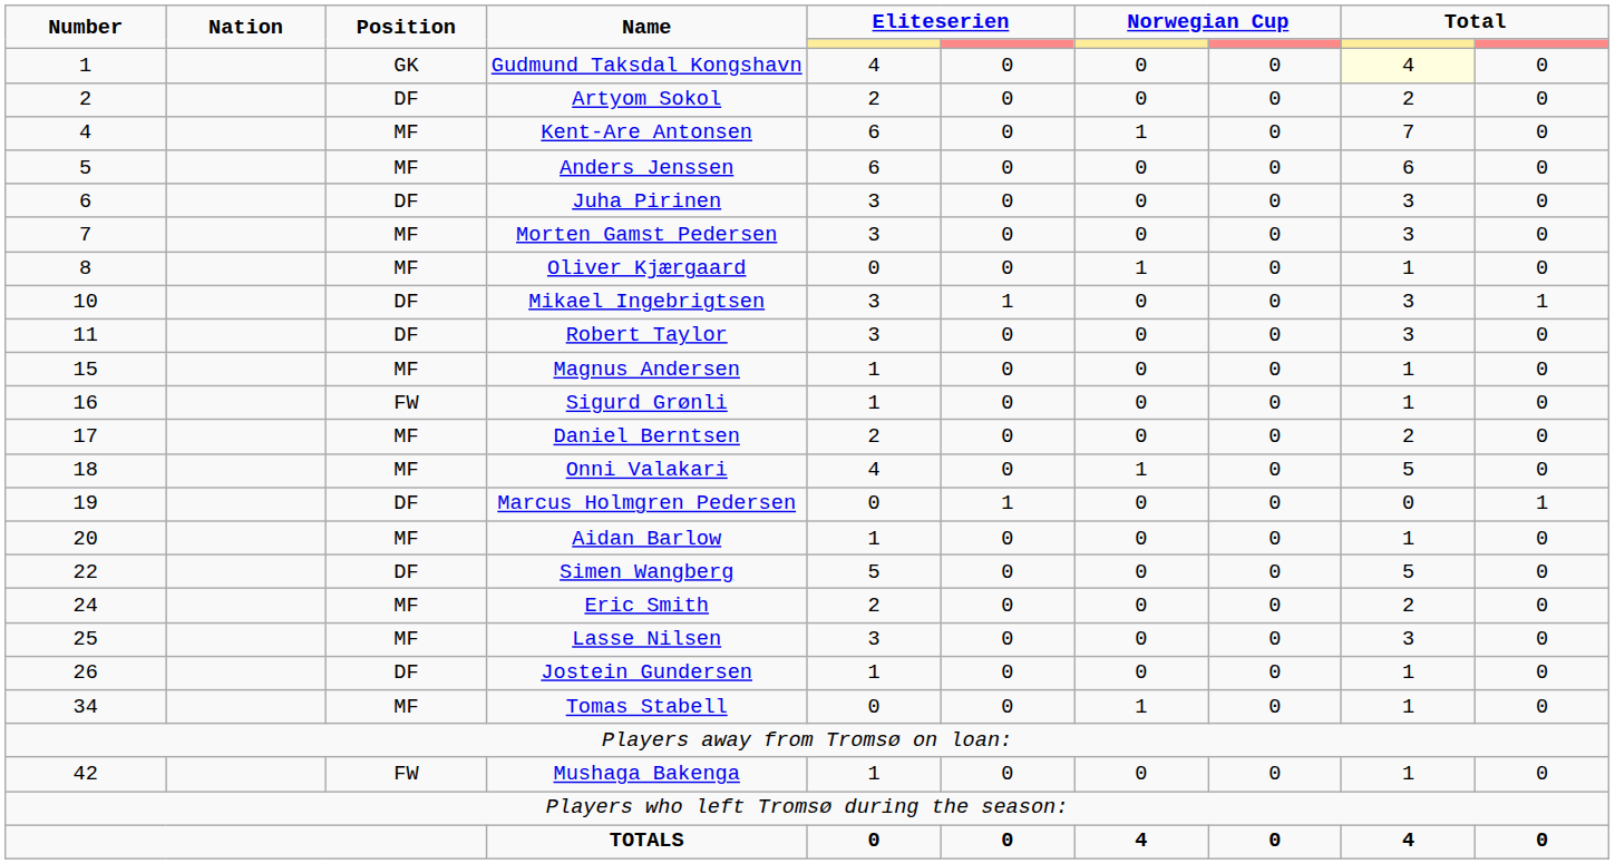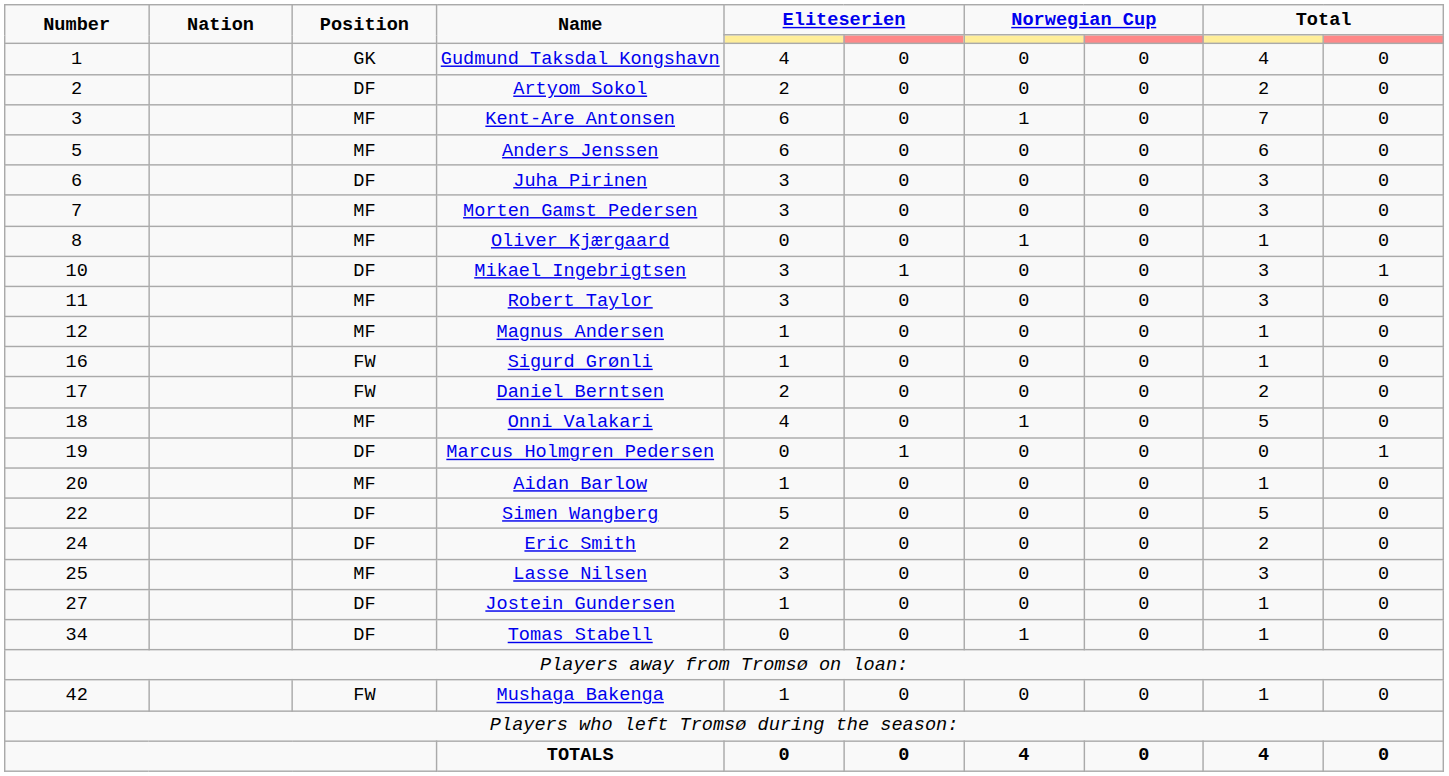 <table class="wikitable" style="font-size: 100%; text-align: center;">
 <tr>
 <td rowspan="2" width="10%" align="center"><strong>Number</strong></td>
 <td rowspan="2" width="10%" align="center"><strong>Nation</strong></td>
 <td rowspan="2" width="10%" align="center"><strong>Position</strong></td>
 <td rowspan="2" width="20%" align="center"><strong>Name</strong></td>
 <td colspan="2" align="center"><strong><a href='#'>Eliteserien</a></strong></td>
 <td colspan="2" align="center"><strong><a href='#'>Norwegian Cup</a></strong></td>
 <td colspan="2" align="center"><strong>Total</strong></td>
 </tr>
 <tr>
 <th width=60 style="background: #FFEE99"></th>
 <th width=60 style="background: #FF8888"></th>
 <th width=60 style="background: #FFEE99"></th>
 <th width=60 style="background: #FF8888"></th>
 <th width=60 style="background: #FFEE99"></th>
 <th width=60 style="background: #FF8888"></th>
 </tr>
 <tr>
 <td>1</td>
 <td></td>
 <td>GK</td>
 <td><a href='#'>Gudmund Taksdal Kongshavn</a></td>
 <td>4</td>
 <td>0</td>
 <td>0</td>
 <td>0</td>
-<td style="background: lightyellow;">4</td>
+<td>4</td>
 <td>0</td>
 </tr>
 <tr>
 <td>2</td>
 <td></td>
 <td>DF</td>
 <td><a href='#'>Artyom Sokol</a></td>
 <td>2</td>
 <td>0</td>
 <td>0</td>
 <td>0</td>
 <td>2</td>
 <td>0</td>
 </tr>
 <tr>
-<td>4</td>
+<td>3</td>
 <td></td>
 <td>MF</td>
 <td><a href='#'>Kent-Are Antonsen</a></td>
 <td>6</td>
 <td>0</td>
 <td>1</td>
 <td>0</td>
 <td>7</td>
 <td>0</td>
 </tr>
 <tr>
 <td>5</td>
 <td></td>
 <td>MF</td>
 <td><a href='#'>Anders Jenssen</a></td>
 <td>6</td>
 <td>0</td>
 <td>0</td>
 <td>0</td>
 <td>6</td>
 <td>0</td>
 </tr>
 <tr>
 <td>6</td>
 <td></td>
 <td>DF</td>
 <td><a href='#'>Juha Pirinen</a></td>
 <td>3</td>
 <td>0</td>
 <td>0</td>
 <td>0</td>
 <td>3</td>
 <td>0</td>
 </tr>
 <tr>
 <td>7</td>
 <td></td>
 <td>MF</td>
 <td><a href='#'>Morten Gamst Pedersen</a></td>
 <td>3</td>
 <td>0</td>
 <td>0</td>
 <td>0</td>
 <td>3</td>
 <td>0</td>
 </tr>
 <tr>
 <td>8</td>
 <td></td>
 <td>MF</td>
 <td><a href='#'>Oliver Kjærgaard</a></td>
 <td>0</td>
 <td>0</td>
 <td>1</td>
 <td>0</td>
 <td>1</td>
 <td>0</td>
 </tr>
 <tr>
 <td>10</td>
 <td></td>
 <td>DF</td>
 <td><a href='#'>Mikael Ingebrigtsen</a></td>
 <td>3</td>
 <td>1</td>
 <td>0</td>
 <td>0</td>
 <td>3</td>
 <td>1</td>
 </tr>
 <tr>
 <td>11</td>
 <td></td>
-<td>DF</td>
+<td>MF</td>
 <td><a href='#'>Robert Taylor</a></td>
 <td>3</td>
 <td>0</td>
 <td>0</td>
 <td>0</td>
 <td>3</td>
 <td>0</td>
 </tr>
 <tr>
-<td>15</td>
+<td>12</td>
 <td></td>
 <td>MF</td>
 <td><a href='#'>Magnus Andersen</a></td>
 <td>1</td>
 <td>0</td>
 <td>0</td>
 <td>0</td>
 <td>1</td>
 <td>0</td>
 </tr>
 <tr>
 <td>16</td>
 <td></td>
 <td>FW</td>
 <td><a href='#'>Sigurd Grønli</a></td>
 <td>1</td>
 <td>0</td>
 <td>0</td>
 <td>0</td>
 <td>1</td>
 <td>0</td>
 </tr>
 <tr>
 <td>17</td>
 <td></td>
-<td>MF</td>
+<td>FW</td>
 <td><a href='#'>Daniel Berntsen</a></td>
 <td>2</td>
 <td>0</td>
 <td>0</td>
 <td>0</td>
 <td>2</td>
 <td>0</td>
 </tr>
 <tr>
 <td>18</td>
 <td></td>
 <td>MF</td>
 <td><a href='#'>Onni Valakari</a></td>
 <td>4</td>
 <td>0</td>
 <td>1</td>
 <td>0</td>
 <td>5</td>
 <td>0</td>
 </tr>
 <tr>
 <td>19</td>
 <td></td>
 <td>DF</td>
 <td><a href='#'>Marcus Holmgren Pedersen</a></td>
 <td>0</td>
 <td>1</td>
 <td>0</td>
 <td>0</td>
 <td>0</td>
 <td>1</td>
 </tr>
 <tr>
 <td>20</td>
 <td></td>
 <td>MF</td>
 <td><a href='#'>Aidan Barlow</a></td>
 <td>1</td>
 <td>0</td>
 <td>0</td>
 <td>0</td>
 <td>1</td>
 <td>0</td>
 </tr>
 <tr>
 <td>22</td>
 <td></td>
 <td>DF</td>
 <td><a href='#'>Simen Wangberg</a></td>
 <td>5</td>
 <td>0</td>
 <td>0</td>
 <td>0</td>
 <td>5</td>
 <td>0</td>
 </tr>
 <tr>
 <td>24</td>
 <td></td>
-<td>MF</td>
+<td>DF</td>
 <td><a href='#'>Eric Smith</a></td>
 <td>2</td>
 <td>0</td>
 <td>0</td>
 <td>0</td>
 <td>2</td>
 <td>0</td>
 </tr>
 <tr>
 <td>25</td>
 <td></td>
 <td>MF</td>
 <td><a href='#'>Lasse Nilsen</a></td>
 <td>3</td>
 <td>0</td>
 <td>0</td>
 <td>0</td>
 <td>3</td>
 <td>0</td>
 </tr>
 <tr>
-<td>26</td>
+<td>27</td>
 <td></td>
 <td>DF</td>
 <td><a href='#'>Jostein Gundersen</a></td>
 <td>1</td>
 <td>0</td>
 <td>0</td>
 <td>0</td>
 <td>1</td>
 <td>0</td>
 </tr>
 <tr>
 <td>34</td>
 <td></td>
-<td>MF</td>
+<td>DF</td>
 <td><a href='#'>Tomas Stabell</a></td>
 <td>0</td>
 <td>0</td>
 <td>1</td>
 <td>0</td>
 <td>1</td>
 <td>0</td>
 </tr>
 <tr>
 <td colspan="10"><em>Players away from Tromsø on loan:</em></td>
 </tr>
 <tr>
 <td>42</td>
 <td></td>
 <td>FW</td>
 <td><a href='#'>Mushaga Bakenga</a></td>
 <td>1</td>
 <td>0</td>
 <td>0</td>
 <td>0</td>
 <td>1</td>
 <td>0</td>
 </tr>
 <tr>
 <td colspan="10"><em>Players who left Tromsø during the season:</em></td>
 </tr>
 <tr>
 <td colspan="3"></td>
 <td><strong>TOTALS</strong></td>
 <td><strong>0</strong></td>
 <td><strong>0</strong></td>
 <td><strong>4</strong></td>
 <td><strong>0</strong></td>
 <td><strong>4</strong></td>
 <td><strong>0</strong></td>
 </tr>
 </table>
